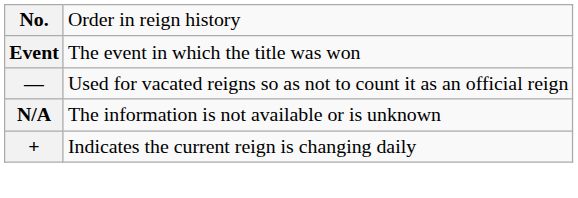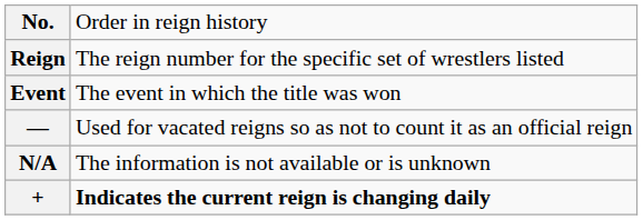 <table class="wikitable">
 <tr>
 <th><strong>No.</strong></th>
 <td>Order in reign history</td>
+</tr>
+<tr>
+<th><strong>Reign</strong></th>
+<td>The reign number for the specific set of wrestlers listed</td>
 </tr>
 <tr>
 <th><strong>Event</strong></th>
 <td>The event in which the title was won</td>
 </tr>
 <tr>
 <th>—</th>
 <td>Used for vacated reigns so as not to count it as an official reign</td>
 </tr>
 <tr>
 <th>N/A</th>
 <td>The information is not available or is unknown</td>
 </tr>
 <tr>
 <th>+</th>
-<td>Indicates the current reign is changing daily</td>
+<td><strong>Indicates the current reign is changing daily</strong></td>
 </tr>
 </table>
